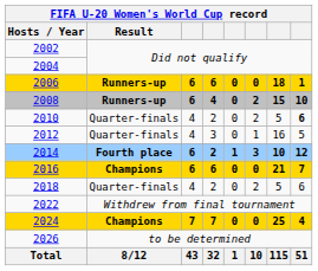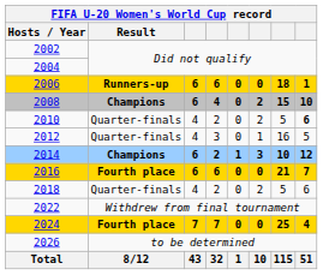 <table class="wikitable" style="text-align: center;">
 <tr>
 <th colspan=9><a href='#'>FIFA U-20 Women's World Cup</a> record</th>
 </tr>
 <tr>
 <th>Hosts / Year</th>
 <th>Result</th>
 <th width=20></th>
 <th width=20></th>
 <th width=20></th>
 <th width=20></th>
 <th width=20></th>
 <th width=20></th>
 </tr>
 <tr>
 <td> <a href='#'>2002</a></td>
 <td colspan=7 rowspan=2><em>Did not qualify</em></td>
 </tr>
 <tr>
 <td> <a href='#'>2004</a></td>
 </tr>
 <tr bgcolor=gold>
 <td> <a href='#'>2006</a></td>
 <td><strong>Runners-up</strong></td>
 <td><strong>6</strong></td>
 <td><strong>6</strong></td>
 <td><strong>0</strong></td>
 <td><strong>0</strong></td>
 <td><strong>18</strong></td>
 <td><strong>1</strong></td>
 </tr>
 <tr bgcolor=silver>
 <td> <a href='#'>2008</a></td>
-<td><strong>Runners-up</strong></td>
+<td><strong>Champions</strong></td>
 <td><strong>6</strong></td>
 <td><strong>4</strong></td>
 <td><strong>0</strong></td>
 <td><strong>2</strong></td>
 <td><strong>15</strong></td>
 <td><strong>10</strong></td>
 </tr>
 <tr>
 <td> <a href='#'>2010</a></td>
 <td>Quarter-finals</td>
 <td>4</td>
 <td>2</td>
 <td>0</td>
 <td>2</td>
 <td>5</td>
 <td><strong>6</strong></td>
 </tr>
 <tr>
 <td> <a href='#'>2012</a></td>
 <td>Quarter-finals</td>
 <td>4</td>
 <td>3</td>
 <td>0</td>
 <td>1</td>
 <td>16</td>
 <td>5</td>
 </tr>
 <tr bgcolor=#9acdff>
 <td> <a href='#'>2014</a></td>
-<td><strong>Fourth place</strong></td>
+<td><strong>Champions</strong></td>
 <td><strong>6</strong></td>
 <td><strong>2</strong></td>
 <td><strong>1</strong></td>
 <td><strong>3</strong></td>
 <td><strong>10</strong></td>
 <td><strong>12</strong></td>
 </tr>
 <tr bgcolor=gold>
 <td> <a href='#'>2016</a></td>
-<td><strong>Champions</strong></td>
+<td><strong>Fourth place</strong></td>
 <td><strong>6</strong></td>
 <td><strong>6</strong></td>
 <td><strong>0</strong></td>
 <td><strong>0</strong></td>
 <td><strong>21</strong></td>
 <td><strong>7</strong></td>
 </tr>
 <tr>
 <td> <a href='#'>2018</a></td>
 <td>Quarter-finals</td>
 <td>4</td>
 <td>2</td>
 <td>0</td>
 <td>2</td>
 <td>5</td>
 <td>6</td>
 </tr>
 <tr>
 <td> <a href='#'>2022</a></td>
 <td colspan=7><em>Withdrew from final tournament</em></td>
 </tr>
 <tr bgcolor=gold>
 <td> <a href='#'>2024</a></td>
-<td><strong>Champions</strong></td>
+<td><strong>Fourth place</strong></td>
 <td><strong>7</strong></td>
 <td><strong>7</strong></td>
 <td><strong>0</strong></td>
 <td><strong>0</strong></td>
 <td><strong>25</strong></td>
 <td><strong>4</strong></td>
 </tr>
 <tr>
 <td> <a href='#'>2026</a></td>
 <td colspan=7><em>to be determined</em></td>
 </tr>
 <tr>
 <th>Total</th>
 <th>8/12</th>
 <th>43</th>
 <th>32</th>
 <th>1</th>
 <th>10</th>
 <th>115</th>
 <th>51</th>
 </tr>
 </table>
